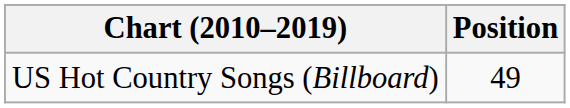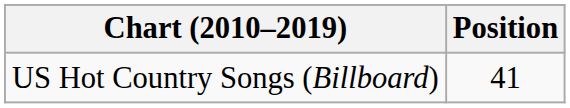 <table class="wikitable">
 <tr>
 <th scope="col">Chart (2010–2019)</th>
 <th scope="col">Position</th>
 </tr>
 <tr>
 <td>US Hot Country Songs (<em>Billboard</em>)</td>
-<td align="center">49</td>
+<td align="center">41</td>
 </tr>
 </table>
